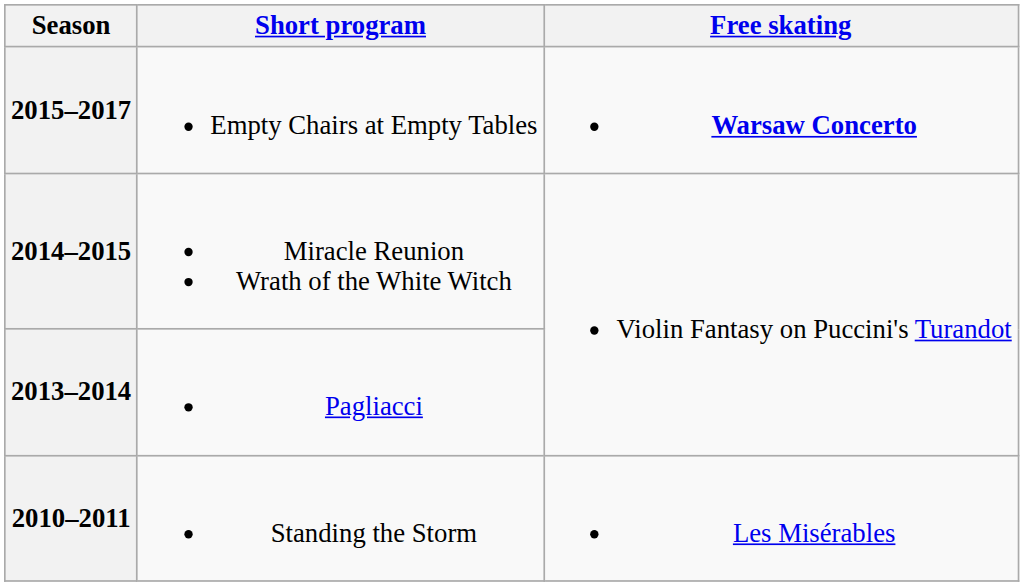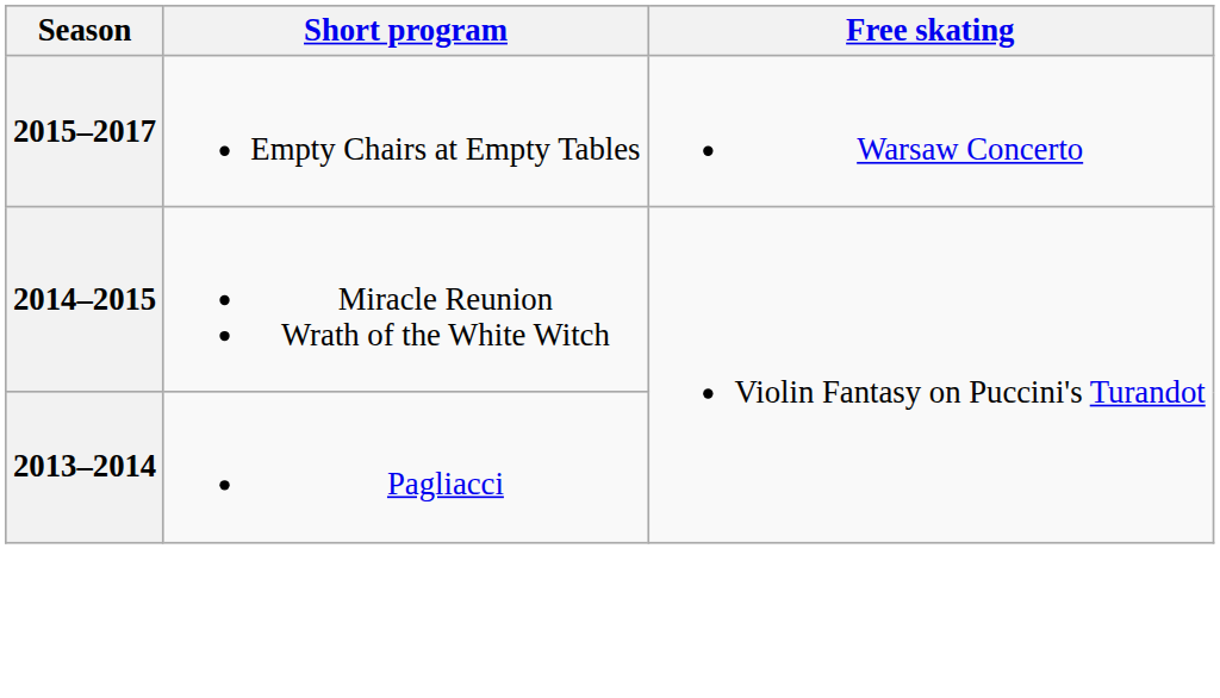 <table class=wikitable style=text-align:center>
 <tr>
 <th>Season</th>
 <th><a href='#'>Short program</a></th>
 <th><a href='#'>Free skating</a></th>
 </tr>
 <tr>
 <th>2015–2017 <br> </th>
 <td><br><ul><li>Empty Chairs at Empty Tables <br></li></ul></td>
-<td><strong><br><ul><li><a href='#'>Warsaw Concerto</a> <br></li></ul></strong></td>
+<td><br><ul><li><a href='#'>Warsaw Concerto</a> <br></li></ul></td>
 </tr>
 <tr>
 <th>2014–2015 <br> </th>
 <td><br><ul><li>Miracle Reunion <br></li><li>Wrath of the White Witch <br></li></ul></td>
 <td rowspan=2><br><ul><li>Violin Fantasy on Puccini's <a href='#'>Turandot</a> <br></li></ul></td>
 </tr>
 <tr>
 <th>2013–2014 <br> </th>
 <td><br><ul><li><a href='#'>Pagliacci</a> <br></li></ul></td>
 </tr>
-<tr>
-<th>2010–2011 <br> </th>
-<td><br><ul><li>Standing the Storm <br></li></ul></td>
-<td><br><ul><li><a href='#'>Les Misérables</a> <br></li></ul></td>
-</tr>
 </table>
